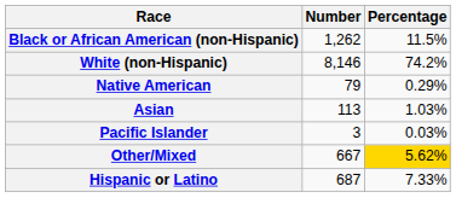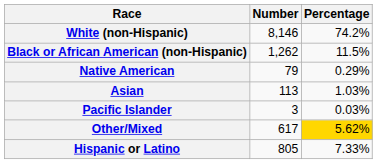 <table class="wikitable" style="text-align:right">
 <tr>
 <th scope="col">Race</th>
 <th scope="col">Number</th>
 <th scope="col">Percentage</th>
 </tr>
 <tr>
+<th scope="row"><a href='#'>White</a> (non-Hispanic)</th>
+<td>8,146</td>
+<td>74.2%</td>
+</tr>
+<tr>
 <th scope="row"><a href='#'>Black or African American</a> (non-Hispanic)</th>
 <td>1,262</td>
 <td>11.5%</td>
-</tr>
-<tr>
-<th scope="row"><a href='#'>White</a> (non-Hispanic)</th>
-<td>8,146</td>
-<td>74.2%</td>
 </tr>
 <tr>
 <th scope="row"><a href='#'>Native American</a></th>
 <td>79</td>
 <td>0.29%</td>
 </tr>
 <tr>
 <th scope="row"><a href='#'>Asian</a></th>
 <td>113</td>
 <td>1.03%</td>
 </tr>
 <tr>
 <th scope="row"><a href='#'>Pacific Islander</a></th>
 <td>3</td>
 <td>0.03%</td>
 </tr>
 <tr>
 <th scope="row"><a href='#'>Other/Mixed</a></th>
-<td>667</td>
+<td>617</td>
 <td style="background: gold;">5.62%</td>
 </tr>
 <tr>
 <th scope="row"><a href='#'>Hispanic</a> or <a href='#'>Latino</a></th>
-<td>687</td>
+<td>805</td>
 <td>7.33%</td>
 </tr>
 </table>
